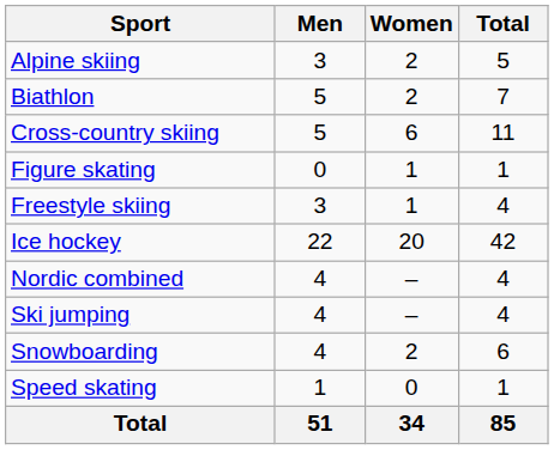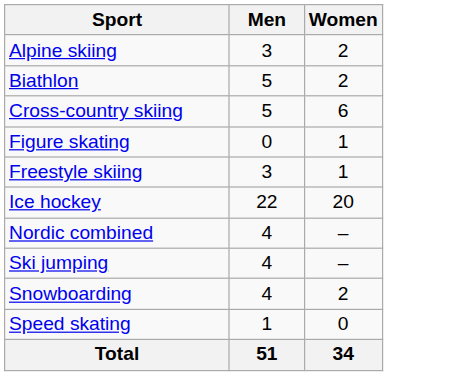 <table class="wikitable sortable" style="text-align:center;">
 <tr>
 <th width=180>Sport</th>
 <th width=55>Men</th>
 <th width=55>Women</th>
-<th width=55>Total</th>
 </tr>
 <tr>
 <td align=left><a href='#'>Alpine skiing</a></td>
 <td>3</td>
 <td>2</td>
-<td>5</td>
 </tr>
 <tr>
 <td align=left><a href='#'>Biathlon</a></td>
 <td>5</td>
 <td>2</td>
-<td>7</td>
 </tr>
 <tr>
 <td align=left><a href='#'>Cross-country skiing</a></td>
 <td>5</td>
 <td>6</td>
-<td>11</td>
 </tr>
 <tr>
 <td align=left><a href='#'>Figure skating</a></td>
 <td>0</td>
-<td>1</td>
 <td>1</td>
 </tr>
 <tr>
 <td align=left><a href='#'>Freestyle skiing</a></td>
 <td>3</td>
 <td>1</td>
-<td>4</td>
 </tr>
 <tr>
 <td align=left><a href='#'>Ice hockey</a></td>
 <td>22</td>
 <td>20</td>
-<td>42</td>
 </tr>
 <tr>
 <td align=left><a href='#'>Nordic combined</a></td>
 <td>4</td>
 <td>–</td>
-<td>4</td>
 </tr>
 <tr>
 <td align=left><a href='#'>Ski jumping</a></td>
 <td>4</td>
 <td>–</td>
-<td>4</td>
 </tr>
 <tr>
 <td align=left><a href='#'>Snowboarding</a></td>
 <td>4</td>
 <td>2</td>
-<td>6</td>
 </tr>
 <tr>
 <td align=left><a href='#'>Speed skating</a></td>
 <td>1</td>
 <td>0</td>
-<td>1</td>
 </tr>
 <tr>
 <th>Total</th>
 <th>51</th>
 <th>34</th>
-<th>85</th>
 </tr>
 </table>
